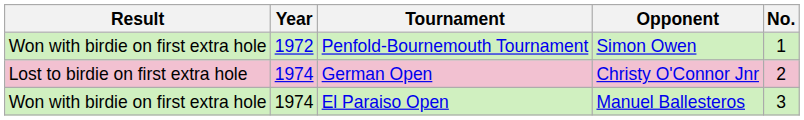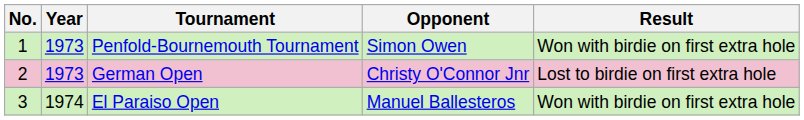 <table class="wikitable" style="font-size:95%;">
 <tr>
-<th>Result</th>
+<th>No.</th>
 <th>Year</th>
 <th>Tournament</th>
 <th>Opponent</th>
-<th>No.</th>
+<th>Result</th>
 </tr>
 <tr style="background:#D0F0C0;">
-<td>Won with birdie on first extra hole</td>
-<td><a href='#'>1972</a></td>
+<td align=center>1</td>
+<td><a href='#'>1973</a></td>
 <td><a href='#'>Penfold-Bournemouth Tournament</a></td>
 <td> <a href='#'>Simon Owen</a></td>
-<td align=center>1</td>
+<td>Won with birdie on first extra hole</td>
 </tr>
 <tr style="background:#F2C1D1;">
-<td>Lost to birdie on first extra hole</td>
-<td><a href='#'>1974</a></td>
+<td align=center>2</td>
+<td><a href='#'>1973</a></td>
 <td><a href='#'>German Open</a></td>
 <td> <a href='#'>Christy O'Connor Jnr</a></td>
-<td align=center>2</td>
+<td>Lost to birdie on first extra hole</td>
 </tr>
 <tr style="background:#D0F0C0;">
-<td>Won with birdie on first extra hole</td>
+<td align=center>3</td>
 <td>1974</td>
 <td><a href='#'>El Paraiso Open</a></td>
 <td> <a href='#'>Manuel Ballesteros</a></td>
-<td align=center>3</td>
+<td>Won with birdie on first extra hole</td>
 </tr>
 </table>
